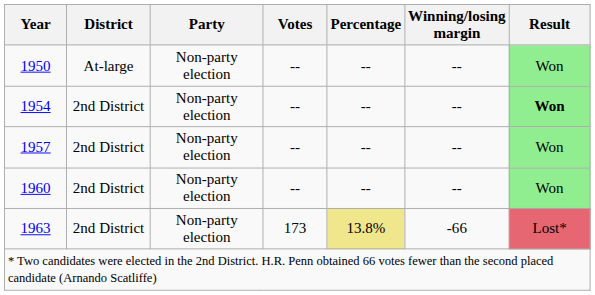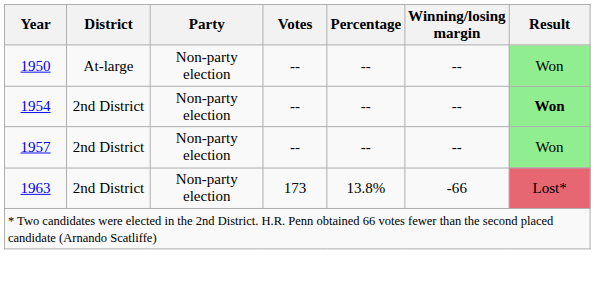 <table class="wikitable" style="margin: 1em auto 1em auto">
 <tr>
 <th align="center" width="75">Year</th>
 <th align="center" width="100">District</th>
 <th align="center" width="150">Party</th>
 <th align="center" width="75">Votes</th>
 <th align="center" width="75">Percentage</th>
 <th align="center" width="75">Winning/losing margin</th>
 <th align="center" width="100">Result</th>
 </tr>
 <tr>
 <td align="center"><a href='#'>1950</a></td>
 <td align="center">At-large</td>
 <td align="center">Non-party election</td>
 <td align="center">--</td>
 <td align="center">--</td>
 <td align="center">--</td>
 <td align="center" style="background: #90EE90;">Won</td>
 </tr>
 <tr>
 <td align="center"><a href='#'>1954</a></td>
 <td align="center">2nd District</td>
 <td align="center">Non-party election</td>
 <td align="center">--</td>
 <td align="center">--</td>
 <td align="center">--</td>
 <td align="center" style="background: #90EE90;"><strong>Won</strong></td>
 </tr>
 <tr>
 <td align="center"><a href='#'>1957</a></td>
 <td align="center">2nd District</td>
 <td align="center">Non-party election</td>
 <td align="center">--</td>
 <td align="center">--</td>
 <td align="center">--</td>
 <td align="center" style="background: #90EE90;">Won</td>
 </tr>
 <tr>
-<td align="center"><a href='#'>1960</a></td>
-<td align="center">2nd District</td>
-<td align="center">Non-party election</td>
-<td align="center">--</td>
-<td align="center">--</td>
-<td align="center">--</td>
-<td align="center" style="background: #90EE90;">Won</td>
-</tr>
-<tr>
 <td align="center"><a href='#'>1963</a></td>
 <td align="center">2nd District</td>
 <td align="center">Non-party election</td>
 <td align="center">173</td>
-<td align="center" style="background: khaki;">13.8%</td>
+<td align="center">13.8%</td>
 <td align="center">-66</td>
 <td align="center" style="background: #E66771;">Lost*</td>
 </tr>
 <tr>
 <td colspan=7><small>* Two candidates were elected in the 2nd District.  H.R. Penn obtained 66 votes fewer than the second placed candidate (Arnando Scatliffe)</small></td>
 </tr>
 </table>
